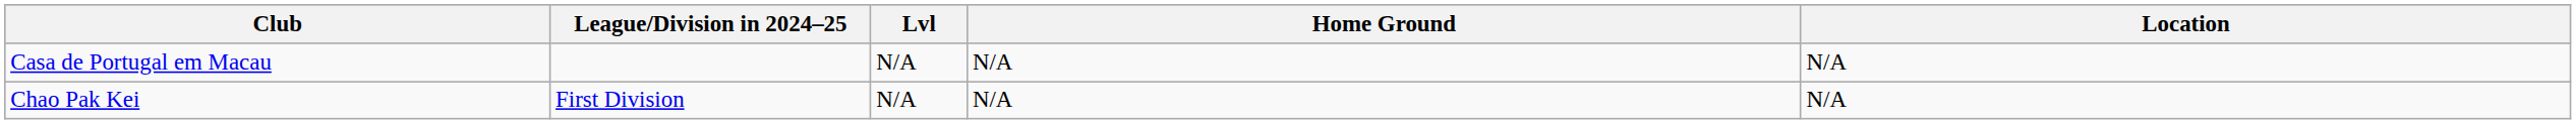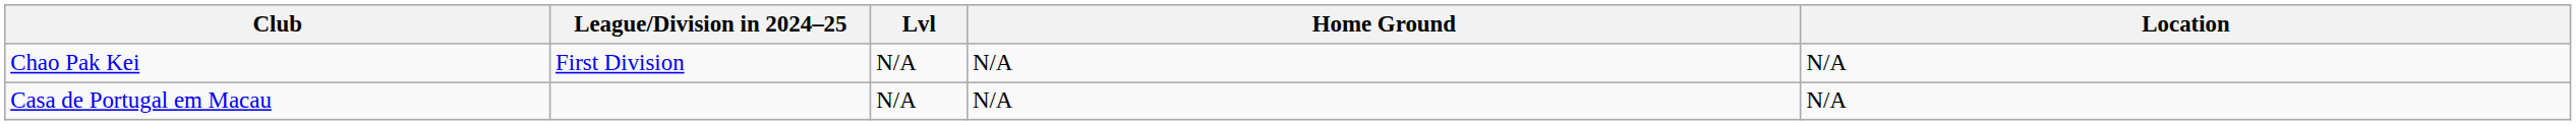 <table class="wikitable sortable" width=80% style="font-size:90%">
 <tr>
 <th width=17%><strong>Club</strong></th>
 <th width=10%><strong>League/Division in 2024–25</strong></th>
 <th width=3%><strong>Lvl</strong></th>
 <th width=26%><strong>Home Ground</strong></th>
 <th width=24%><strong>Location</strong></th>
 </tr>
 <tr>
+<td><a href='#'>Chao Pak Kei</a></td>
+<td><a href='#'>First Division</a></td>
+<td>N/A</td>
+<td>N/A</td>
+<td>N/A</td>
+</tr>
+<tr>
 <td><a href='#'>Casa de Portugal em Macau</a></td>
 <td></td>
 <td>N/A</td>
 <td>N/A</td>
 <td>N/A</td>
 </tr>
-<tr>
-<td><a href='#'>Chao Pak Kei</a></td>
-<td><a href='#'>First Division</a></td>
-<td>N/A</td>
-<td>N/A</td>
-<td>N/A</td>
-</tr>
 </table>
